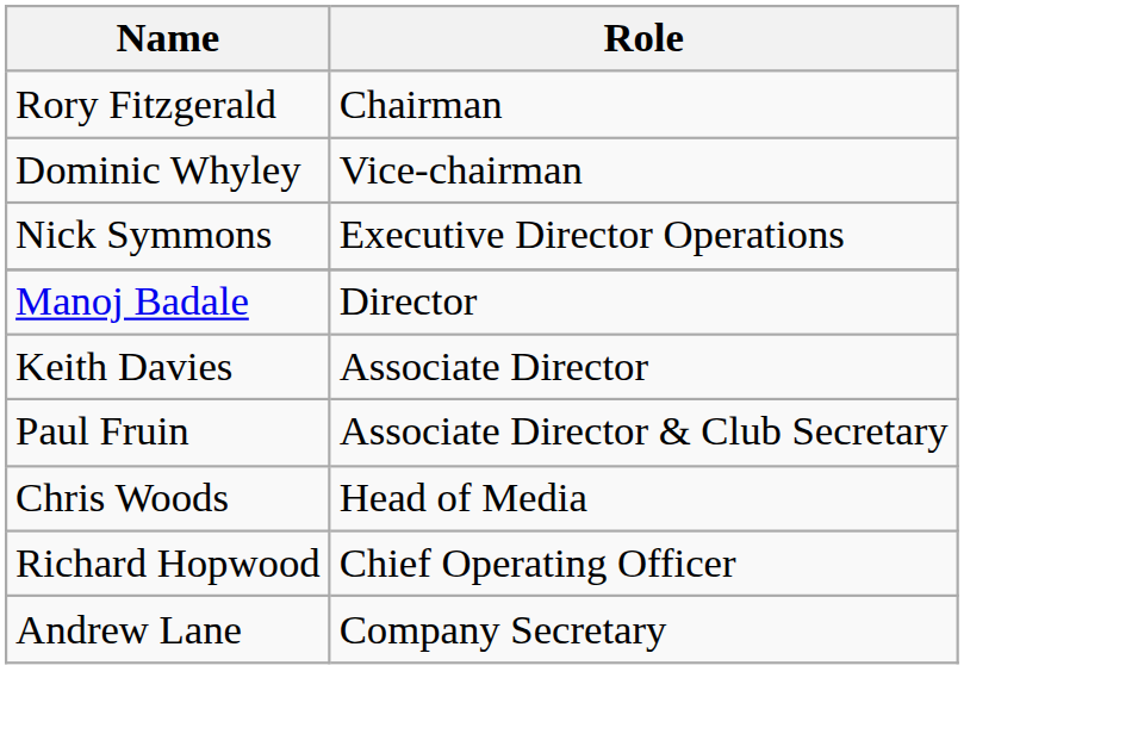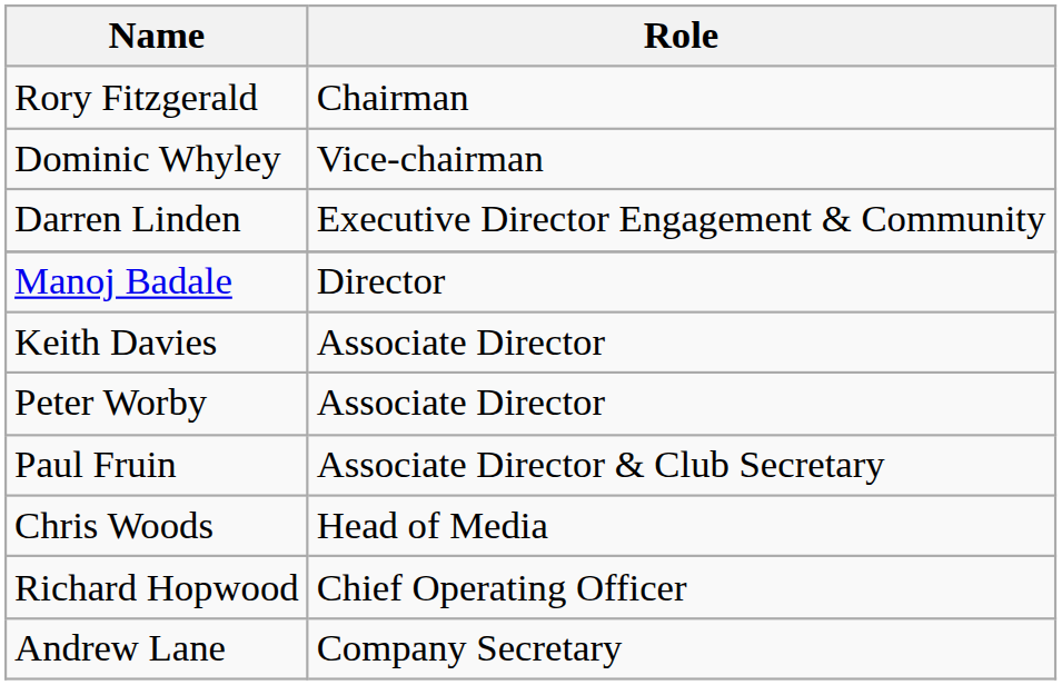 <table class="wikitable">
 <tr>
 <th>Name</th>
 <th>Role</th>
 </tr>
 <tr>
 <td> Rory Fitzgerald</td>
 <td>Chairman</td>
 </tr>
 <tr>
 <td> Dominic Whyley</td>
 <td>Vice-chairman</td>
 </tr>
 <tr>
-<td> Nick Symmons</td>
-<td>Executive Director Operations</td>
+<td> Darren Linden</td>
+<td>Executive Director Engagement & Community</td>
 </tr>
 <tr>
 </tr>
 <tr>
 <td> <a href='#'>Manoj Badale</a></td>
 <td>Director</td>
 </tr>
 <tr>
 <td> Keith Davies</td>
+<td>Associate Director</td>
+</tr>
+<tr>
+<td> Peter Worby</td>
 <td>Associate Director</td>
 </tr>
 <tr>
 <td> Paul Fruin</td>
 <td>Associate Director & Club Secretary</td>
 </tr>
 <tr>
 <td> Chris Woods</td>
 <td>Head of Media</td>
 </tr>
 <tr>
 <td> Richard Hopwood</td>
 <td>Chief Operating Officer</td>
 </tr>
 <tr>
 <td> Andrew Lane</td>
 <td>Company Secretary</td>
 </tr>
 </table>
